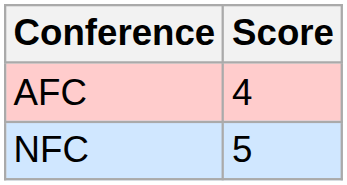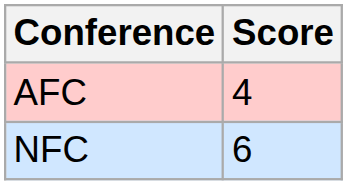 <table class="wikitable">
 <tr>
 <th>Conference</th>
 <th>Score</th>
 </tr>
 <tr>
 <td style="background:#FFCCCC">AFC</td>
 <td style="background:#FFCCCC">4</td>
 </tr>
 <tr>
 <td style="background:#D0E7FF">NFC</td>
-<td style="background:#D0E7FF">5</td>
+<td style="background:#D0E7FF">6</td>
 </tr>
 </table>
